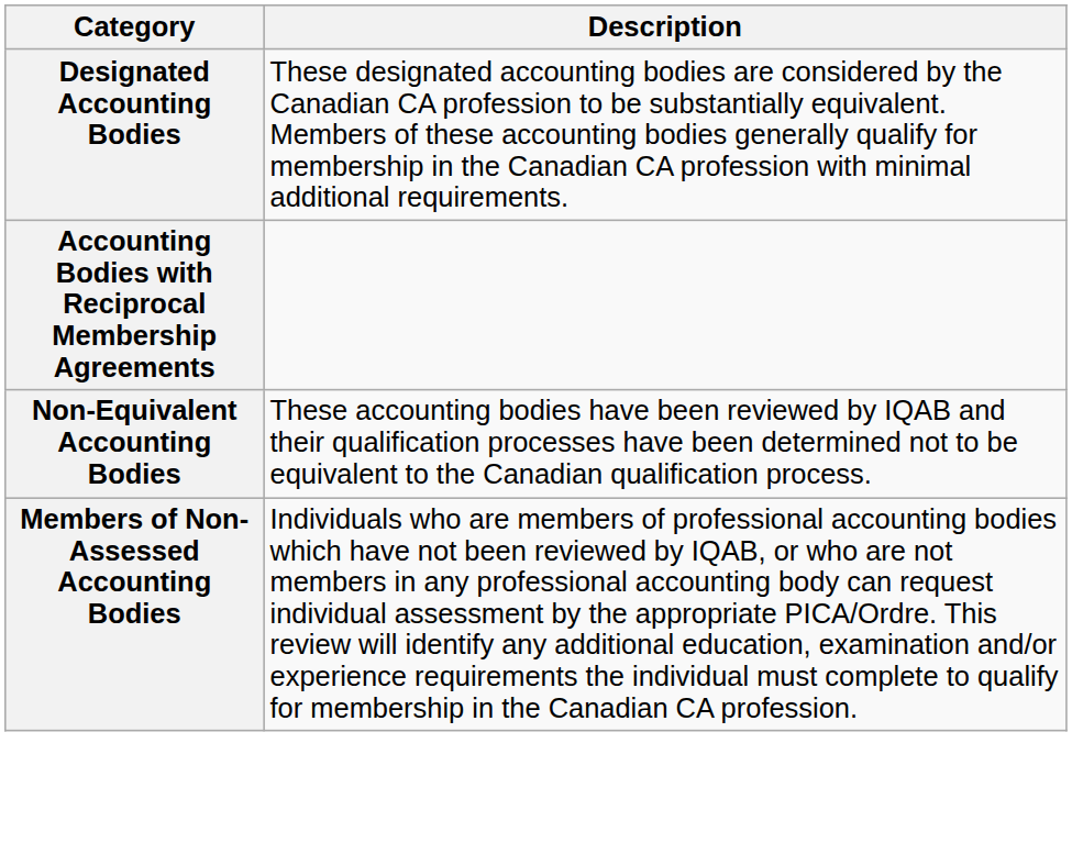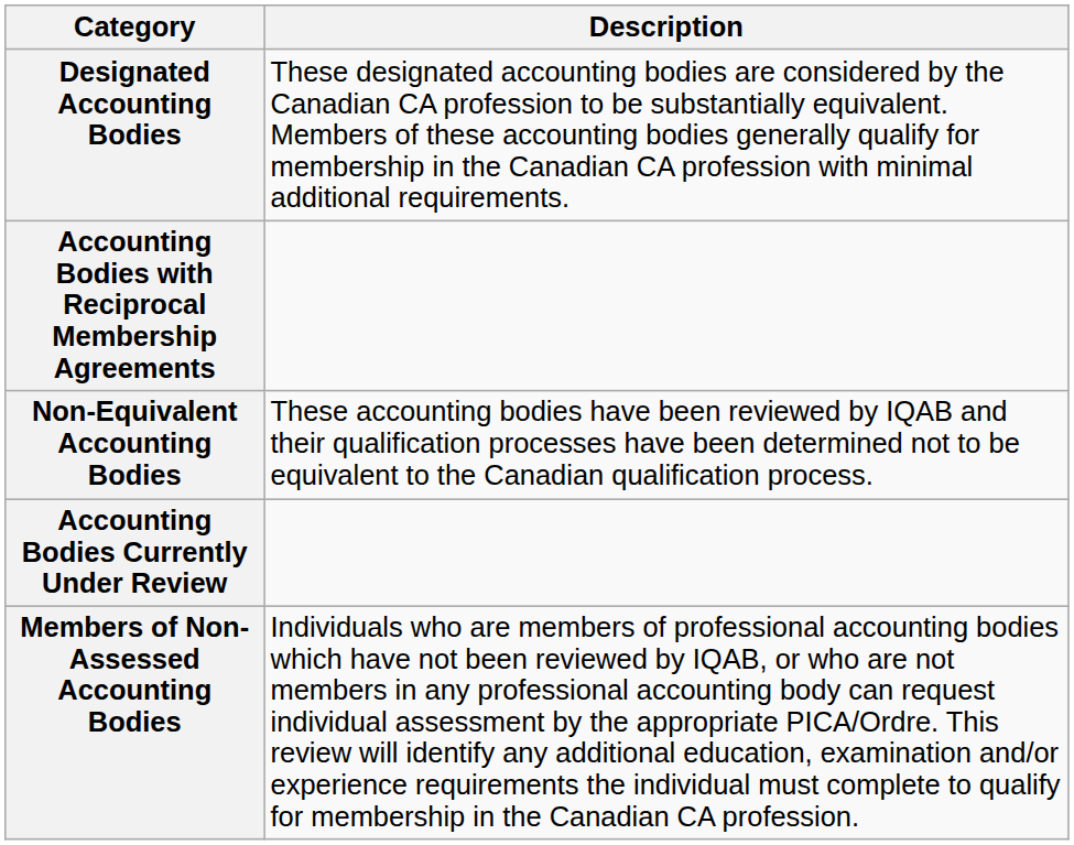 <table class="wikitable">
 <tr>
 <th scope="col">Category</th>
 <th scope="col">Description</th>
 </tr>
 <tr valign="top">
 <th scope="row" align="left"><strong>Designated Accounting Bodies</strong></th>
 <td>These designated accounting bodies are considered by the Canadian CA profession to be substantially equivalent.  Members of these accounting bodies generally qualify for membership in the Canadian CA profession with minimal additional requirements.</td>
 </tr>
 <tr valign="top">
 <th scope="row" align="left"><strong>Accounting Bodies with Reciprocal Membership Agreements</strong></th>
 <td></td>
 </tr>
 <tr valign="top">
 <th scope="row" align="left"><strong>Non-Equivalent Accounting Bodies</strong></th>
 <td>These accounting bodies have been reviewed by IQAB and their qualification processes have been determined not to be equivalent to the Canadian qualification process.</td>
 </tr>
 <tr valign="top">
+<th scope="row" align="left"><strong>Accounting Bodies Currently Under Review</strong></th>
+<td></td>
+</tr>
+<tr valign="top">
 <th scope="row" align="left"><strong>Members of Non-Assessed Accounting Bodies</strong></th>
 <td>Individuals who are members of professional accounting bodies which have not been reviewed by IQAB, or who are not members in any professional accounting body can request individual assessment by the appropriate PICA/Ordre.  This review will identify any additional education, examination and/or experience requirements the individual must complete to qualify for membership in the Canadian CA profession.</td>
 </tr>
 </table>
